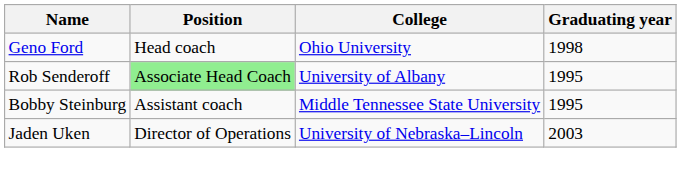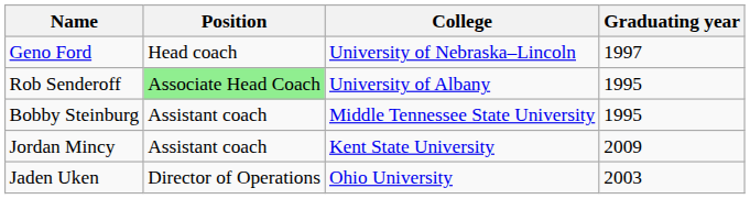 <table class="wikitable" style="font-size: 95%;">
 <tr>
 <th>Name</th>
 <th>Position</th>
 <th>College</th>
 <th>Graduating year</th>
 </tr>
 <tr>
 <td><a href='#'>Geno Ford</a></td>
 <td>Head coach</td>
-<td><a href='#'>Ohio University</a></td>
-<td>1998</td>
+<td><a href='#'>University of Nebraska–Lincoln</a></td>
+<td>1997</td>
 </tr>
 <tr>
 <td>Rob Senderoff</td>
 <td style="background: lightgreen;">Associate Head Coach</td>
 <td><a href='#'>University of Albany</a></td>
 <td>1995</td>
 </tr>
 <tr>
 <td>Bobby Steinburg</td>
 <td>Assistant coach</td>
 <td><a href='#'>Middle Tennessee State University</a></td>
 <td>1995</td>
 </tr>
 <tr>
+<td>Jordan Mincy</td>
+<td>Assistant coach</td>
+<td><a href='#'>Kent State University</a></td>
+<td>2009</td>
+</tr>
+<tr>
 <td>Jaden Uken</td>
 <td>Director of Operations</td>
-<td><a href='#'>University of Nebraska–Lincoln</a></td>
+<td><a href='#'>Ohio University</a></td>
 <td>2003</td>
 </tr>
 </table>
